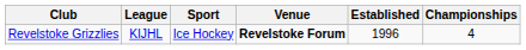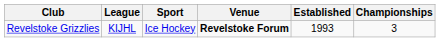 <table class="wikitable sortable" style="text-align:center">
 <tr>
 <th scope="col">Club</th>
 <th scope="col">League</th>
 <th scope="col">Sport</th>
 <th scope="col">Venue</th>
 <th scope="col">Established</th>
 <th scope="col">Championships</th>
 </tr>
 <tr>
 <td><a href='#'>Revelstoke Grizzlies</a></td>
 <td><a href='#'>KIJHL</a></td>
 <td><a href='#'>Ice Hockey</a></td>
 <td><strong>Revelstoke Forum</strong></td>
-<td>1996</td>
-<td>4</td>
+<td>1993</td>
+<td>3</td>
 </tr>
 </table>
